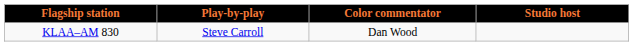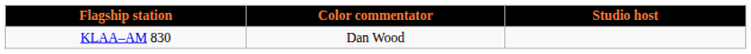 <table class="wikitable sortable">
 <tr>
 <th style="background:#000000;color:#F47937" width="9%">Flagship station</th>
-<th style="background:#000000;color:#F47937" width="9%">Play-by-play</th>
 <th style="background:#000000;color:#F47937" width="9%">Color commentator</th>
 <th style="background:#000000;color:#F47937" width="9%">Studio host</th>
 </tr>
 <tr align="center">
 <td><a href='#'>KLAA–AM</a> 830</td>
-<td><a href='#'>Steve Carroll</a></td>
 <td>Dan Wood</td>
 <td></td>
 </tr>
 </table>
